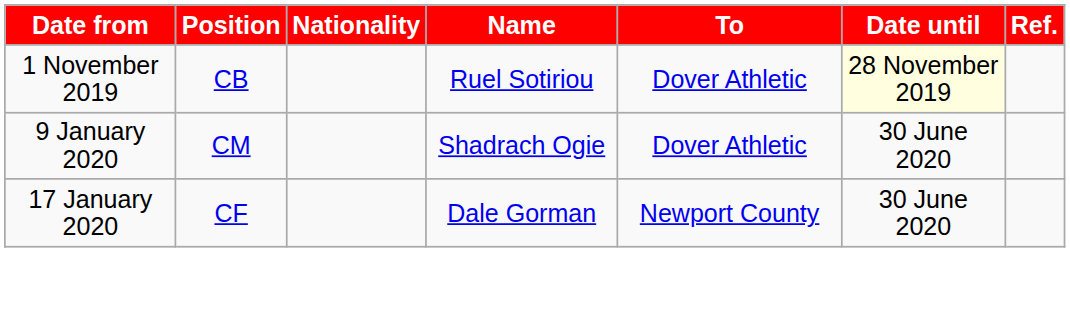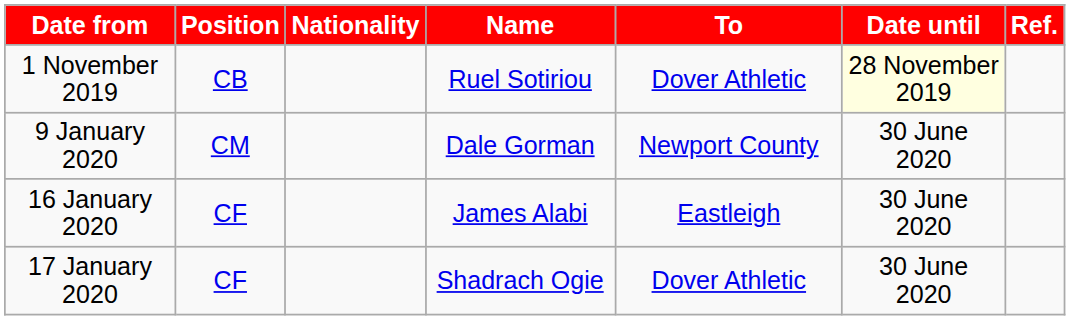 <table class="wikitable"  style="text-align:center; font-size:90%; ">
 <tr>
 <th style="background:red; color:white; width:120px;">Date from</th>
 <th style="background:red; color:white; width:50px;">Position</th>
 <th style="background:red; color:white; width:50px;">Nationality</th>
 <th style="background:red; color:white; width:150px;">Name</th>
 <th style="background:red; color:white; width:200px;">To</th>
 <th style="background:red; color:white; width:110px;">Date until</th>
 <th style="background:red; color:white; width:25px;">Ref.</th>
 </tr>
 <tr>
 <td>1 November 2019</td>
 <td><a href='#'>CB</a></td>
 <td></td>
 <td><a href='#'>Ruel Sotiriou</a></td>
 <td> <a href='#'>Dover Athletic</a></td>
 <td style="background: lightyellow;">28 November 2019</td>
 <td></td>
 </tr>
 <tr>
 <td>9 January 2020</td>
 <td><a href='#'>CM</a></td>
 <td></td>
-<td><a href='#'>Shadrach Ogie</a></td>
-<td> <a href='#'>Dover Athletic</a></td>
+<td><a href='#'>Dale Gorman</a></td>
+<td> <a href='#'>Newport County</a></td>
+<td>30 June 2020</td>
+<td></td>
+</tr>
+<tr>
+<td>16 January 2020</td>
+<td><a href='#'>CF</a></td>
+<td></td>
+<td><a href='#'>James Alabi</a></td>
+<td> <a href='#'>Eastleigh</a></td>
 <td>30 June 2020</td>
 <td></td>
 </tr>
 <tr>
 <td>17 January 2020</td>
 <td><a href='#'>CF</a></td>
 <td></td>
-<td><a href='#'>Dale Gorman</a></td>
-<td> <a href='#'>Newport County</a></td>
+<td><a href='#'>Shadrach Ogie</a></td>
+<td> <a href='#'>Dover Athletic</a></td>
 <td>30 June 2020</td>
 <td></td>
 </tr>
 </table>
